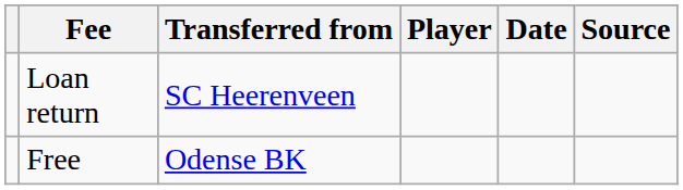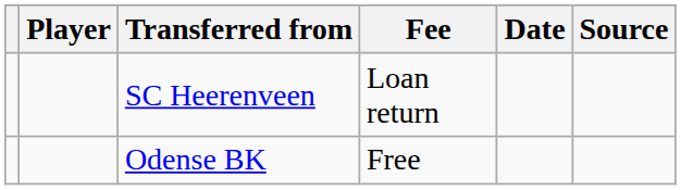 <table class="wikitable plainrowheaders sortable">
 <tr>
 <th></th>
+<th scope="col">Player</th>
+<th>Transferred from</th>
 <th style="width: 65px;">Fee</th>
-<th>Transferred from</th>
-<th scope="col">Player</th>
 <th scope="col">Date</th>
 <th scope="col">Source</th>
 </tr>
 <tr>
 <td align="center"></td>
+<td></td>
+<td> <a href='#'>SC Heerenveen</a></td>
 <td>Loan return</td>
-<td> <a href='#'>SC Heerenveen</a></td>
-<td></td>
 <td></td>
 <td></td>
 </tr>
 <tr>
 <td align="center"></td>
+<td> </td>
+<td> <a href='#'>Odense BK</a></td>
 <td>Free</td>
-<td> <a href='#'>Odense BK</a></td>
-<td> </td>
 <td></td>
 <td></td>
 </tr>
 </table>
